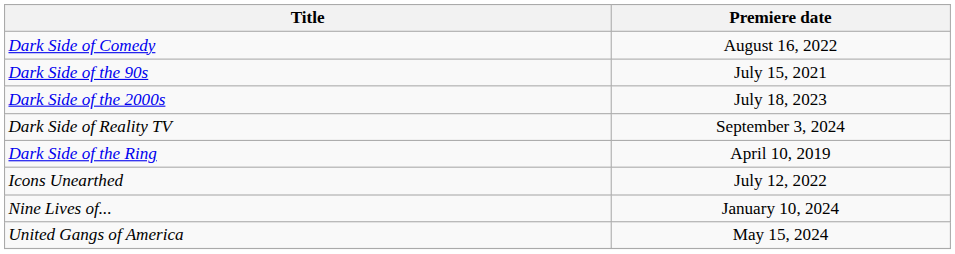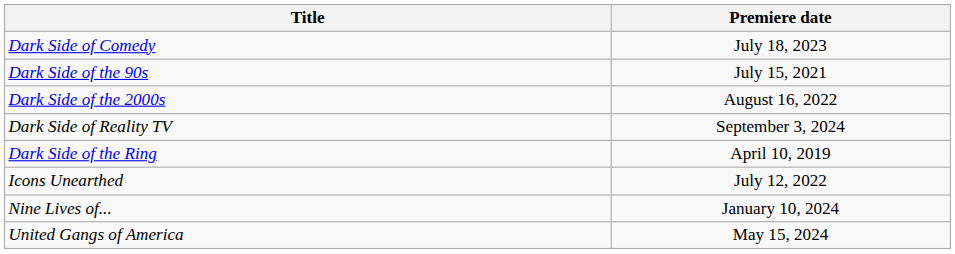 <table class="wikitable plainrowheaders sortable" style="width:70%;text-align:center;">
 <tr>
 <th scope="col" style="width:25%;">Title</th>
 <th scope="col" style="width:14%;">Premiere date</th>
 </tr>
 <tr>
 <td scope="row" style="text-align:left;"><em><a href='#'>Dark Side of Comedy</a></em></td>
-<td data-sort-value="2022-08-16">August 16, 2022</td>
+<td data-sort-value="2019-04-10">July 18, 2023</td>
 </tr>
 <tr>
 <td scope="row" style="text-align:left;"><em><a href='#'>Dark Side of the 90s</a></em></td>
 <td data-sort-value="2021-07-15">July 15, 2021</td>
 </tr>
 <tr>
 <td scope="row" style="text-align:left;"><em><a href='#'>Dark Side of the 2000s</a></em></td>
-<td data-sort-value="2019-04-10">July 18, 2023</td>
+<td data-sort-value="2022-08-16">August 16, 2022</td>
 </tr>
 <tr>
 <td scope="row" style="text-align:left;"><em>Dark Side of Reality TV</em></td>
 <td data-sort-value="2024-09-03">September 3, 2024</td>
 </tr>
 <tr>
 <td scope="row" style="text-align:left;"><em><a href='#'>Dark Side of the Ring</a></em></td>
 <td data-sort-value="2019-04-10">April 10, 2019</td>
 </tr>
 <tr>
 <td scope="row" style="text-align:left;"><em>Icons Unearthed</em></td>
 <td data-sort-value="2022-07-12">July 12, 2022</td>
 </tr>
 <tr>
 <td scope="row" style="text-align:left;"><em>Nine Lives of...</em></td>
 <td data-sort-value="2024-01-10">January 10, 2024</td>
 </tr>
 <tr>
 <td scope="row" style="text-align:left;"><em>United Gangs of America</em></td>
 <td data-sort-value="2024-05-15">May 15, 2024</td>
 </tr>
 <tr>
 </tr>
 </table>
